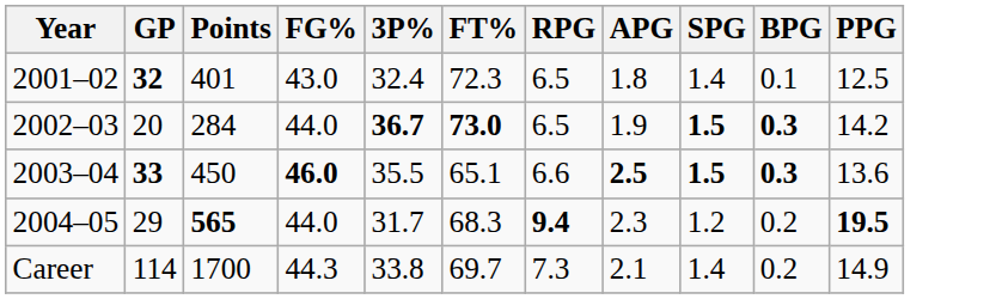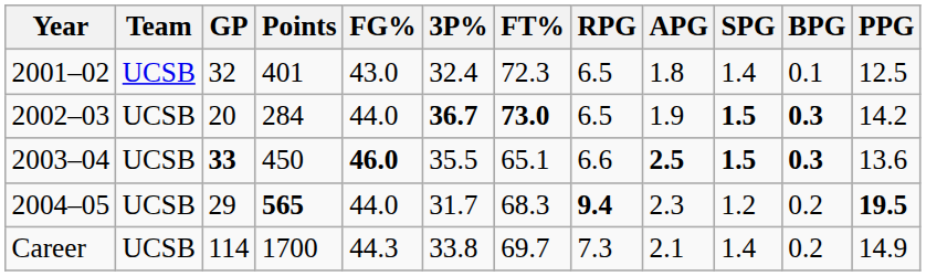 <table class="wikitable">
 <tr>
 <th>Year</th>
+<th>Team</th>
 <th>GP</th>
 <th>Points</th>
 <th>FG%</th>
 <th>3P%</th>
 <th>FT%</th>
 <th>RPG</th>
 <th>APG</th>
 <th>SPG</th>
 <th>BPG</th>
 <th>PPG</th>
 </tr>
 <tr>
 <td>2001–02</td>
-<td><strong>32</strong></td>
+<td><a href='#'>UCSB</a></td>
+<td>32</td>
 <td>401</td>
 <td>43.0</td>
 <td>32.4</td>
 <td>72.3</td>
 <td>6.5</td>
 <td>1.8</td>
 <td>1.4</td>
 <td>0.1</td>
 <td>12.5</td>
 </tr>
 <tr>
 <td>2002–03</td>
+<td>UCSB</td>
 <td>20</td>
 <td>284</td>
 <td>44.0</td>
 <td><strong>36.7</strong></td>
 <td><strong>73.0</strong></td>
 <td>6.5</td>
 <td>1.9</td>
 <td><strong>1.5</strong></td>
 <td><strong>0.3</strong></td>
 <td>14.2</td>
 </tr>
 <tr>
 <td>2003–04</td>
+<td>UCSB</td>
 <td><strong>33</strong></td>
 <td>450</td>
 <td><strong>46.0</strong></td>
 <td>35.5</td>
 <td>65.1</td>
 <td>6.6</td>
 <td><strong>2.5</strong></td>
 <td><strong>1.5</strong></td>
 <td><strong>0.3</strong></td>
 <td>13.6</td>
 </tr>
 <tr>
 <td>2004–05</td>
+<td>UCSB</td>
 <td>29</td>
 <td><strong>565</strong></td>
 <td>44.0</td>
 <td>31.7</td>
 <td>68.3</td>
 <td><strong>9.4</strong></td>
 <td>2.3</td>
 <td>1.2</td>
 <td>0.2</td>
 <td><strong>19.5</strong></td>
 </tr>
 <tr>
 <td>Career</td>
+<td>UCSB</td>
 <td>114</td>
 <td>1700</td>
 <td>44.3</td>
 <td>33.8</td>
 <td>69.7</td>
 <td>7.3</td>
 <td>2.1</td>
 <td>1.4</td>
 <td>0.2</td>
 <td>14.9</td>
 </tr>
 </table>
